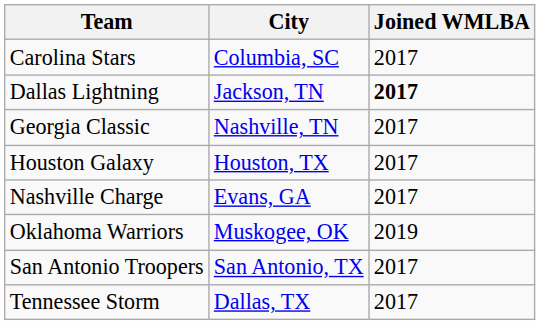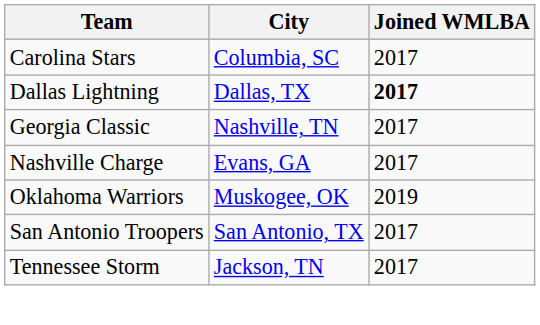 <table class="wikitable">
 <tr>
 <th>Team</th>
 <th>City</th>
 <th>Joined WMLBA</th>
 </tr>
 <tr>
 <td>Carolina Stars</td>
 <td><a href='#'>Columbia, SC</a></td>
 <td>2017</td>
 </tr>
 <tr>
 <td>Dallas Lightning</td>
-<td><a href='#'>Jackson, TN</a></td>
+<td><a href='#'>Dallas, TX</a></td>
 <td><strong>2017</strong></td>
 </tr>
 <tr>
 <td>Georgia Classic</td>
 <td><a href='#'>Nashville, TN</a></td>
-<td>2017</td>
-</tr>
-<tr>
-<td>Houston Galaxy</td>
-<td><a href='#'>Houston, TX</a></td>
 <td>2017</td>
 </tr>
 <tr>
 <td>Nashville Charge</td>
 <td><a href='#'>Evans, GA</a></td>
 <td>2017</td>
 </tr>
 <tr>
 <td>Oklahoma Warriors</td>
 <td><a href='#'>Muskogee, OK</a></td>
 <td>2019</td>
 </tr>
 <tr>
 <td>San Antonio Troopers</td>
 <td><a href='#'>San Antonio, TX</a></td>
 <td>2017</td>
 </tr>
 <tr>
 <td>Tennessee Storm</td>
-<td><a href='#'>Dallas, TX</a></td>
+<td><a href='#'>Jackson, TN</a></td>
 <td>2017</td>
 </tr>
 </table>
